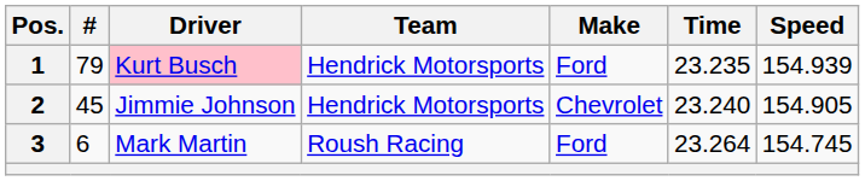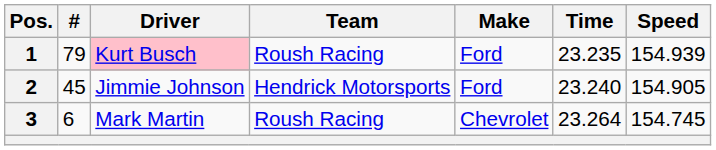 <table class="wikitable" style="font-size:95%">
 <tr>
 <th>Pos.</th>
 <th>#</th>
 <th>Driver</th>
 <th>Team</th>
 <th>Make</th>
 <th>Time</th>
 <th>Speed</th>
 </tr>
 <tr>
 <th>1</th>
 <td>79</td>
 <td style="background: pink;"><a href='#'>Kurt Busch</a></td>
-<td><a href='#'>Hendrick Motorsports</a></td>
+<td><a href='#'>Roush Racing</a></td>
 <td><a href='#'>Ford</a></td>
 <td>23.235</td>
 <td>154.939</td>
 </tr>
 <tr>
 <th>2</th>
 <td>45</td>
 <td><a href='#'>Jimmie Johnson</a></td>
 <td><a href='#'>Hendrick Motorsports</a></td>
-<td><a href='#'>Chevrolet</a></td>
+<td><a href='#'>Ford</a></td>
 <td>23.240</td>
 <td>154.905</td>
 </tr>
 <tr>
 <th>3</th>
 <td>6</td>
 <td><a href='#'>Mark Martin</a></td>
 <td><a href='#'>Roush Racing</a></td>
-<td><a href='#'>Ford</a></td>
+<td><a href='#'>Chevrolet</a></td>
 <td>23.264</td>
 <td>154.745</td>
 </tr>
 <tr>
 <th colspan="7"></th>
 </tr>
 </table>
